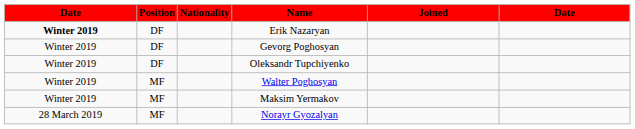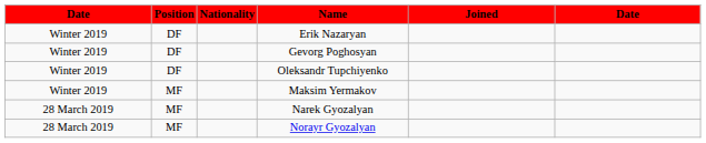 <table class="wikitable"  style="text-align:center; font-size:90%; ">
 <tr>
 <th style="background:#FF0000; color:#000000; width:200px;">Date</th>
 <th style="background:#FF0000; color:#000000; width:50px;">Position</th>
 <th style="background:#FF0000; color:#000000; width:50px;">Nationality</th>
 <th style="background:#FF0000; color:#000000; width:200px;">Name</th>
 <th style="background:#FF0000; color:#000000; width:200px;">Joined</th>
 <th style="background:#FF0000; color:#000000; width:200px;">Date</th>
 </tr>
 <tr>
-<td><strong>Winter 2019</strong></td>
+<td>Winter 2019</td>
 <td>DF</td>
 <td></td>
 <td>Erik Nazaryan</td>
 <td></td>
 <td></td>
 </tr>
 <tr>
 <td>Winter 2019</td>
 <td>DF</td>
 <td></td>
 <td>Gevorg Poghosyan</td>
 <td></td>
 <td></td>
 </tr>
 <tr>
 <td>Winter 2019</td>
 <td>DF</td>
 <td></td>
 <td>Oleksandr Tupchiyenko</td>
 <td></td>
 <td></td>
 </tr>
 <tr>
 <td>Winter 2019</td>
 <td>MF</td>
 <td></td>
-<td><a href='#'>Walter Poghosyan</a></td>
+<td>Maksim Yermakov</td>
 <td></td>
 <td></td>
 </tr>
 <tr>
-<td>Winter 2019</td>
+<td>28 March 2019</td>
 <td>MF</td>
 <td></td>
-<td>Maksim Yermakov</td>
+<td>Narek Gyozalyan</td>
 <td></td>
 <td></td>
 </tr>
 <tr>
 <td>28 March 2019</td>
 <td>MF</td>
 <td></td>
 <td><a href='#'>Norayr Gyozalyan</a></td>
 <td></td>
 <td></td>
 </tr>
 </table>
